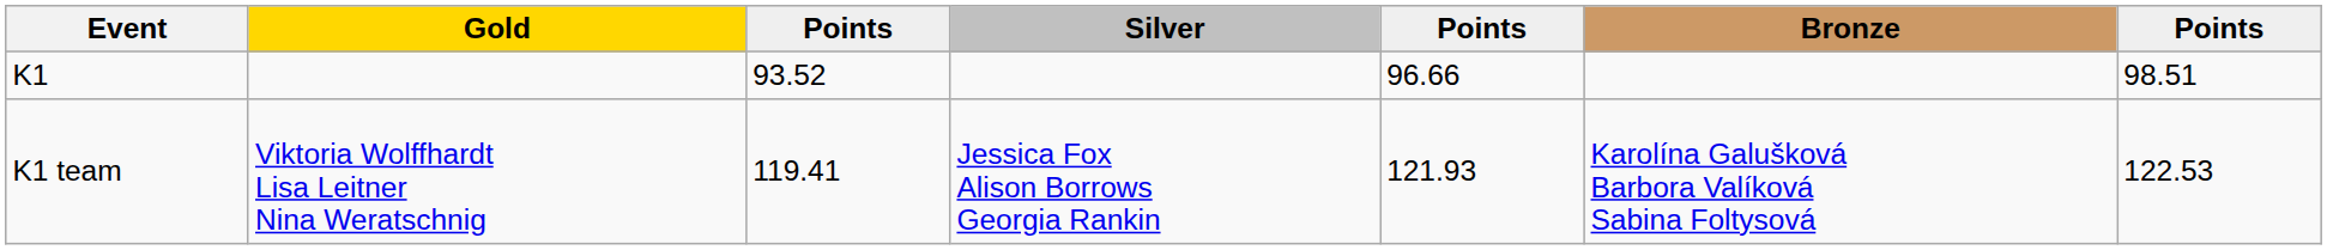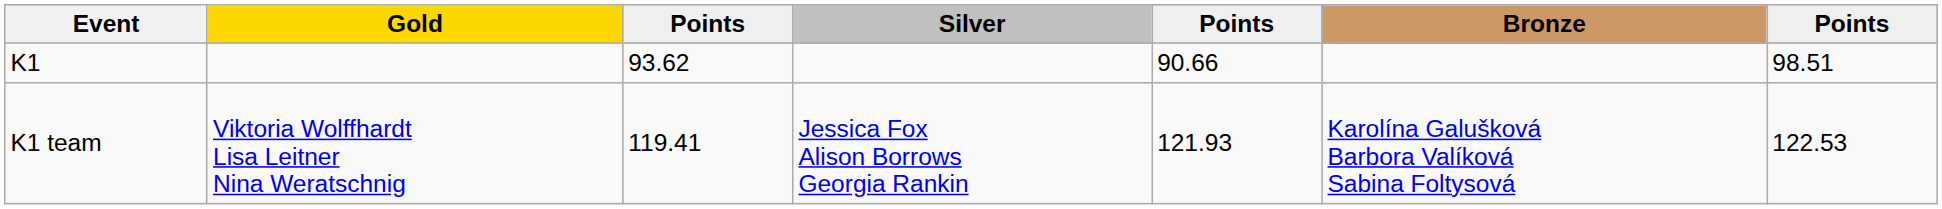 <table class="wikitable" width=100%>
 <tr>
 <th>Event</th>
 <td align=center bgcolor="gold"><strong>Gold</strong></td>
 <td align=center bgcolor="EFEFEF"><strong>Points</strong></td>
 <td align=center bgcolor="silver"><strong>Silver</strong></td>
 <td align=center bgcolor="EFEFEF"><strong>Points</strong></td>
 <td align=center bgcolor="CC9966"><strong>Bronze</strong></td>
 <td align=center bgcolor="EFEFEF"><strong>Points</strong></td>
 </tr>
 <tr>
 <td>K1</td>
 <td></td>
-<td>93.52</td>
+<td>93.62</td>
 <td></td>
-<td>96.66</td>
+<td>90.66</td>
 <td></td>
 <td>98.51</td>
 </tr>
 <tr>
 <td>K1 team</td>
 <td><br><a href='#'>Viktoria Wolffhardt</a><br><a href='#'>Lisa Leitner</a><br><a href='#'>Nina Weratschnig</a></td>
 <td>119.41</td>
 <td><br><a href='#'>Jessica Fox</a><br><a href='#'>Alison Borrows</a><br><a href='#'>Georgia Rankin</a></td>
 <td>121.93</td>
 <td><br><a href='#'>Karolína Galušková</a><br><a href='#'>Barbora Valíková</a><br><a href='#'>Sabina Foltysová</a></td>
 <td>122.53</td>
 </tr>
 </table>
